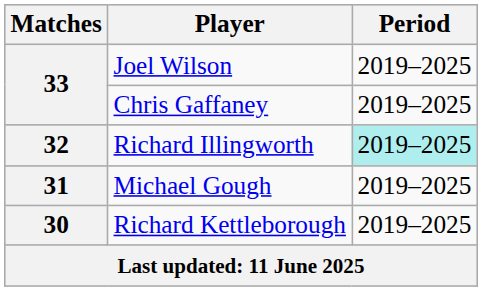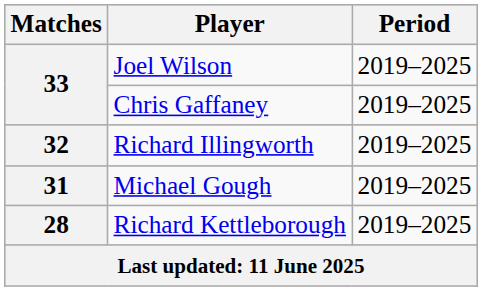 <table class="wikitable sortable">
 <tr>
 <th>Matches</th>
 <th>Player</th>
 <th>Period</th>
 </tr>
 <tr>
 <th rowspan=2>33</th>
 <td> <a href='#'>Joel Wilson</a></td>
 <td>2019–2025</td>
 </tr>
 <tr>
 <td> <a href='#'>Chris Gaffaney</a></td>
 <td>2019–2025</td>
 </tr>
 <tr>
 <th>32</th>
 <td> <a href='#'>Richard Illingworth</a></td>
-<td style="background: paleturquoise;">2019–2025</td>
+<td>2019–2025</td>
 </tr>
 <tr>
 <th>31</th>
 <td> <a href='#'>Michael Gough</a></td>
 <td>2019–2025</td>
 </tr>
 <tr>
-<th>30</th>
+<th>28</th>
 <td> <a href='#'>Richard Kettleborough</a></td>
 <td>2019–2025</td>
 </tr>
 <tr>
 <th colspan="5"><small>Last updated: 11 June 2025</small></th>
 </tr>
 </table>
